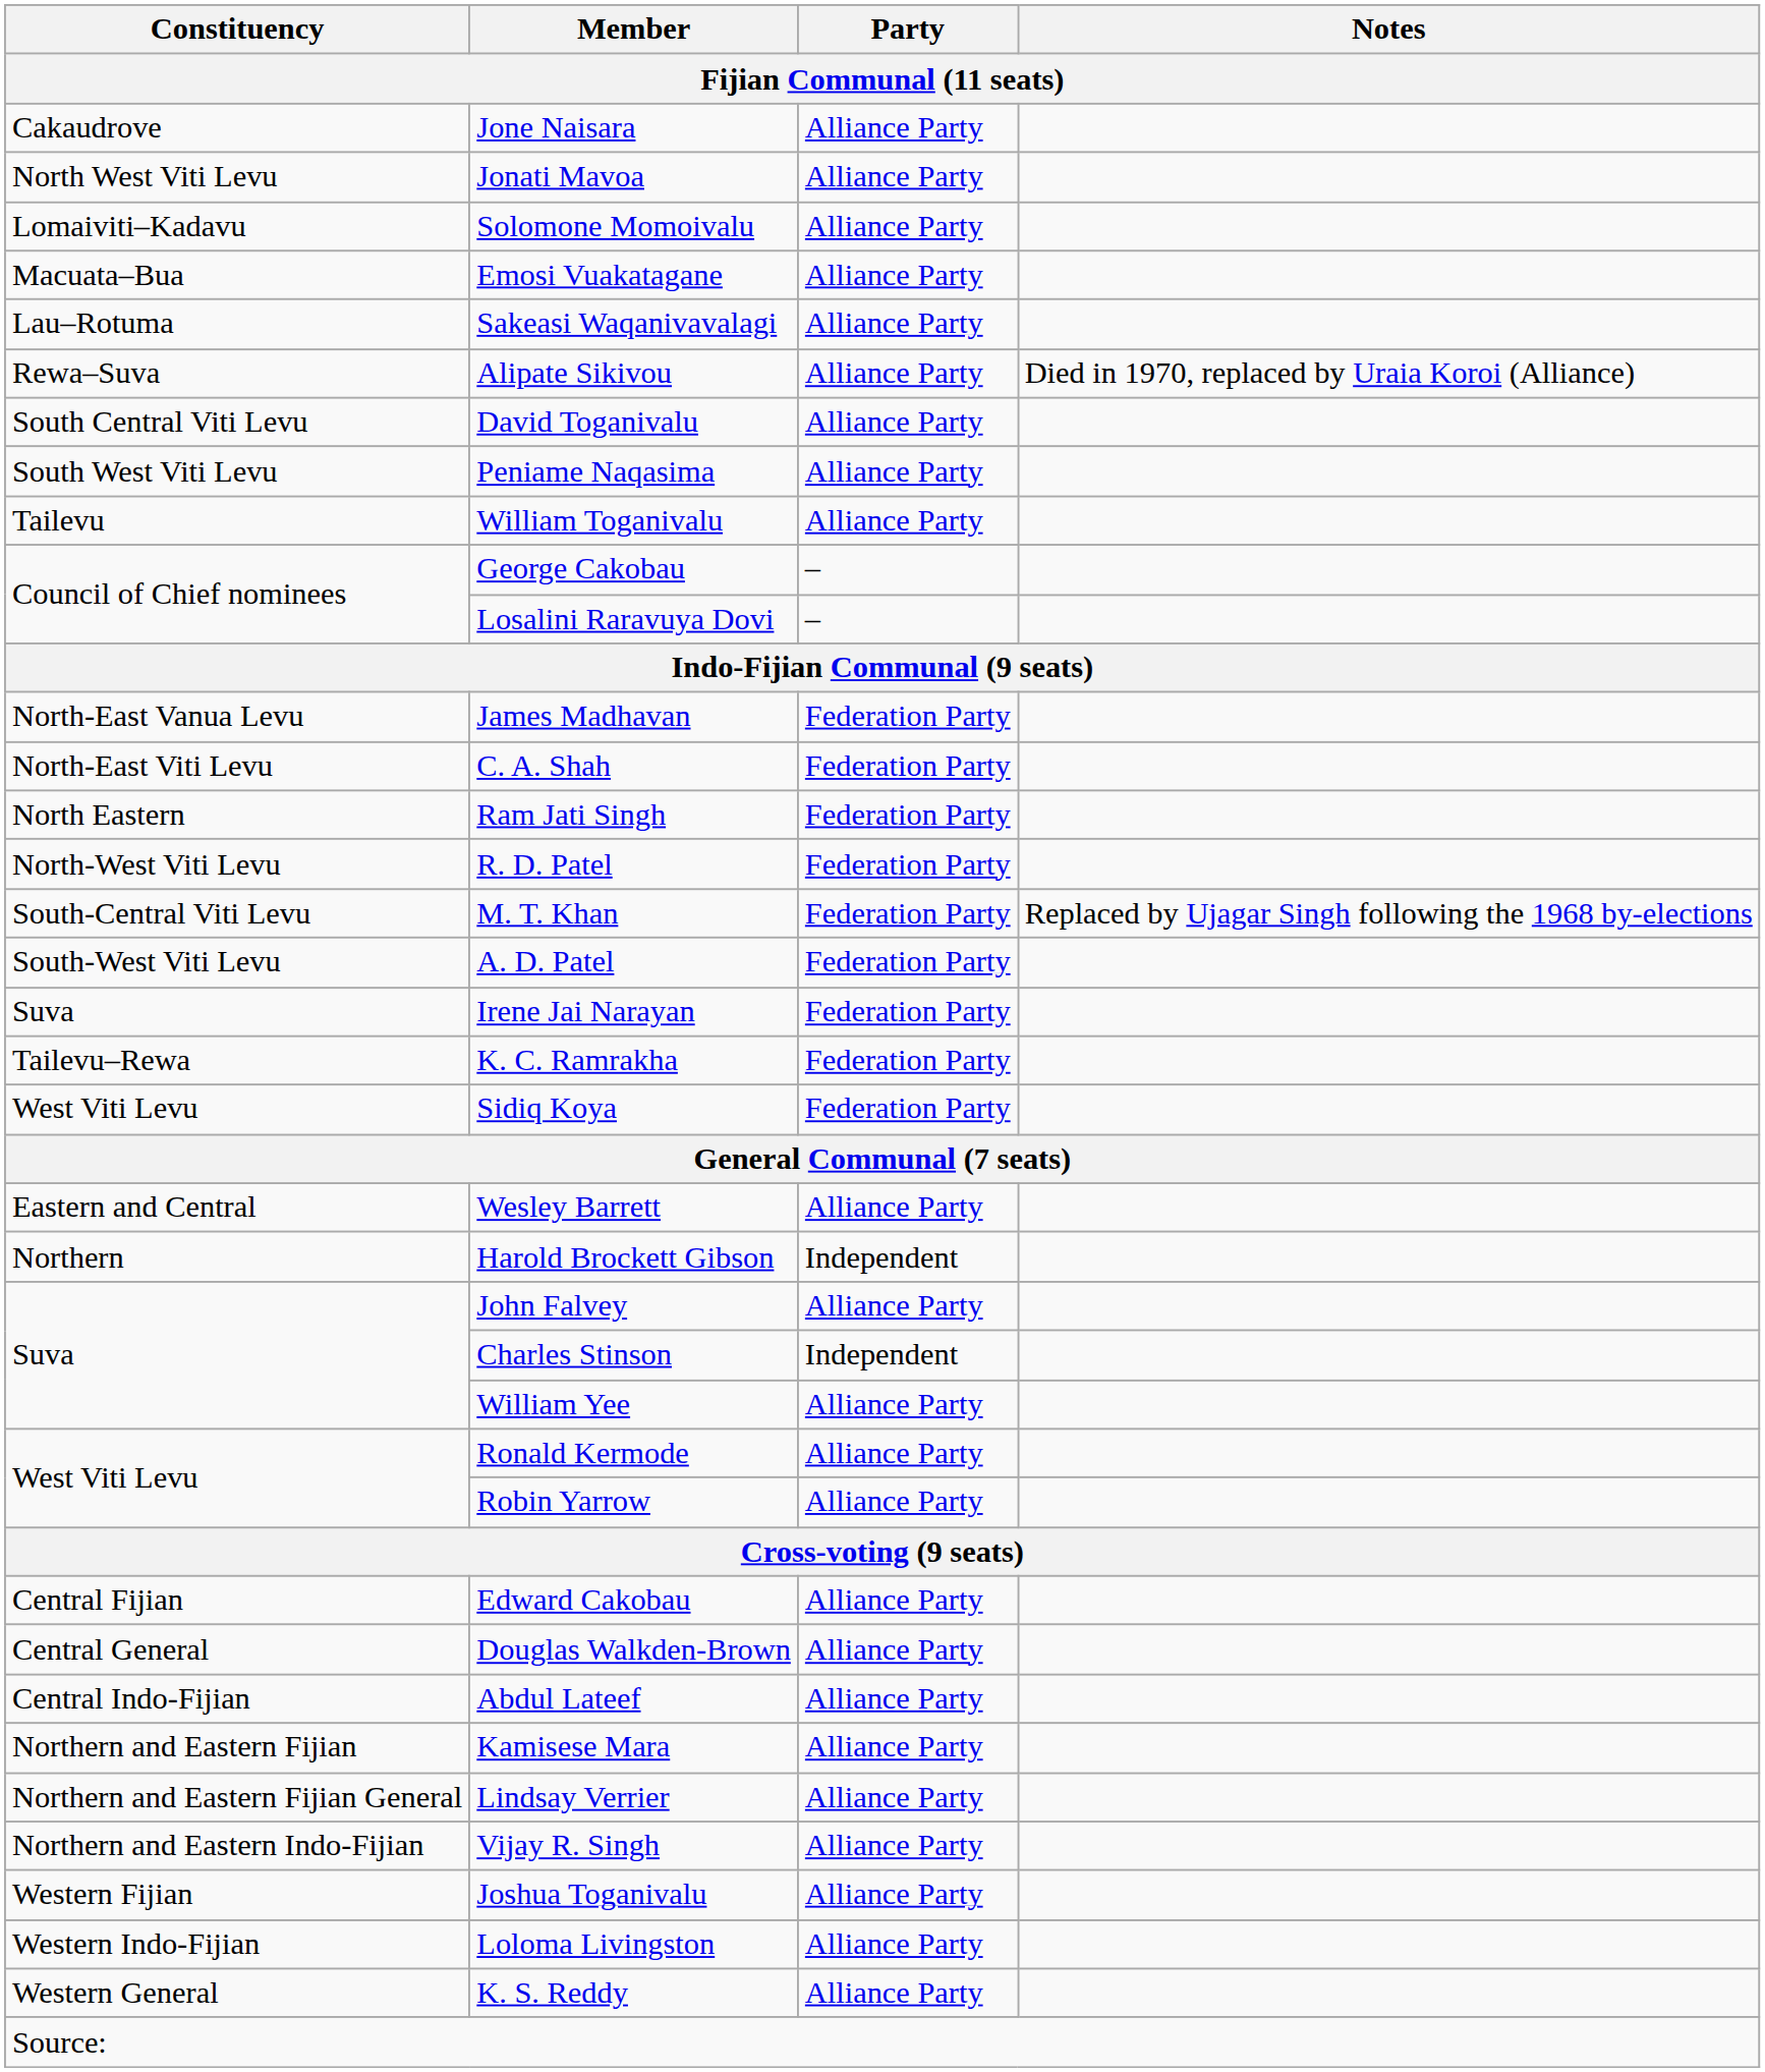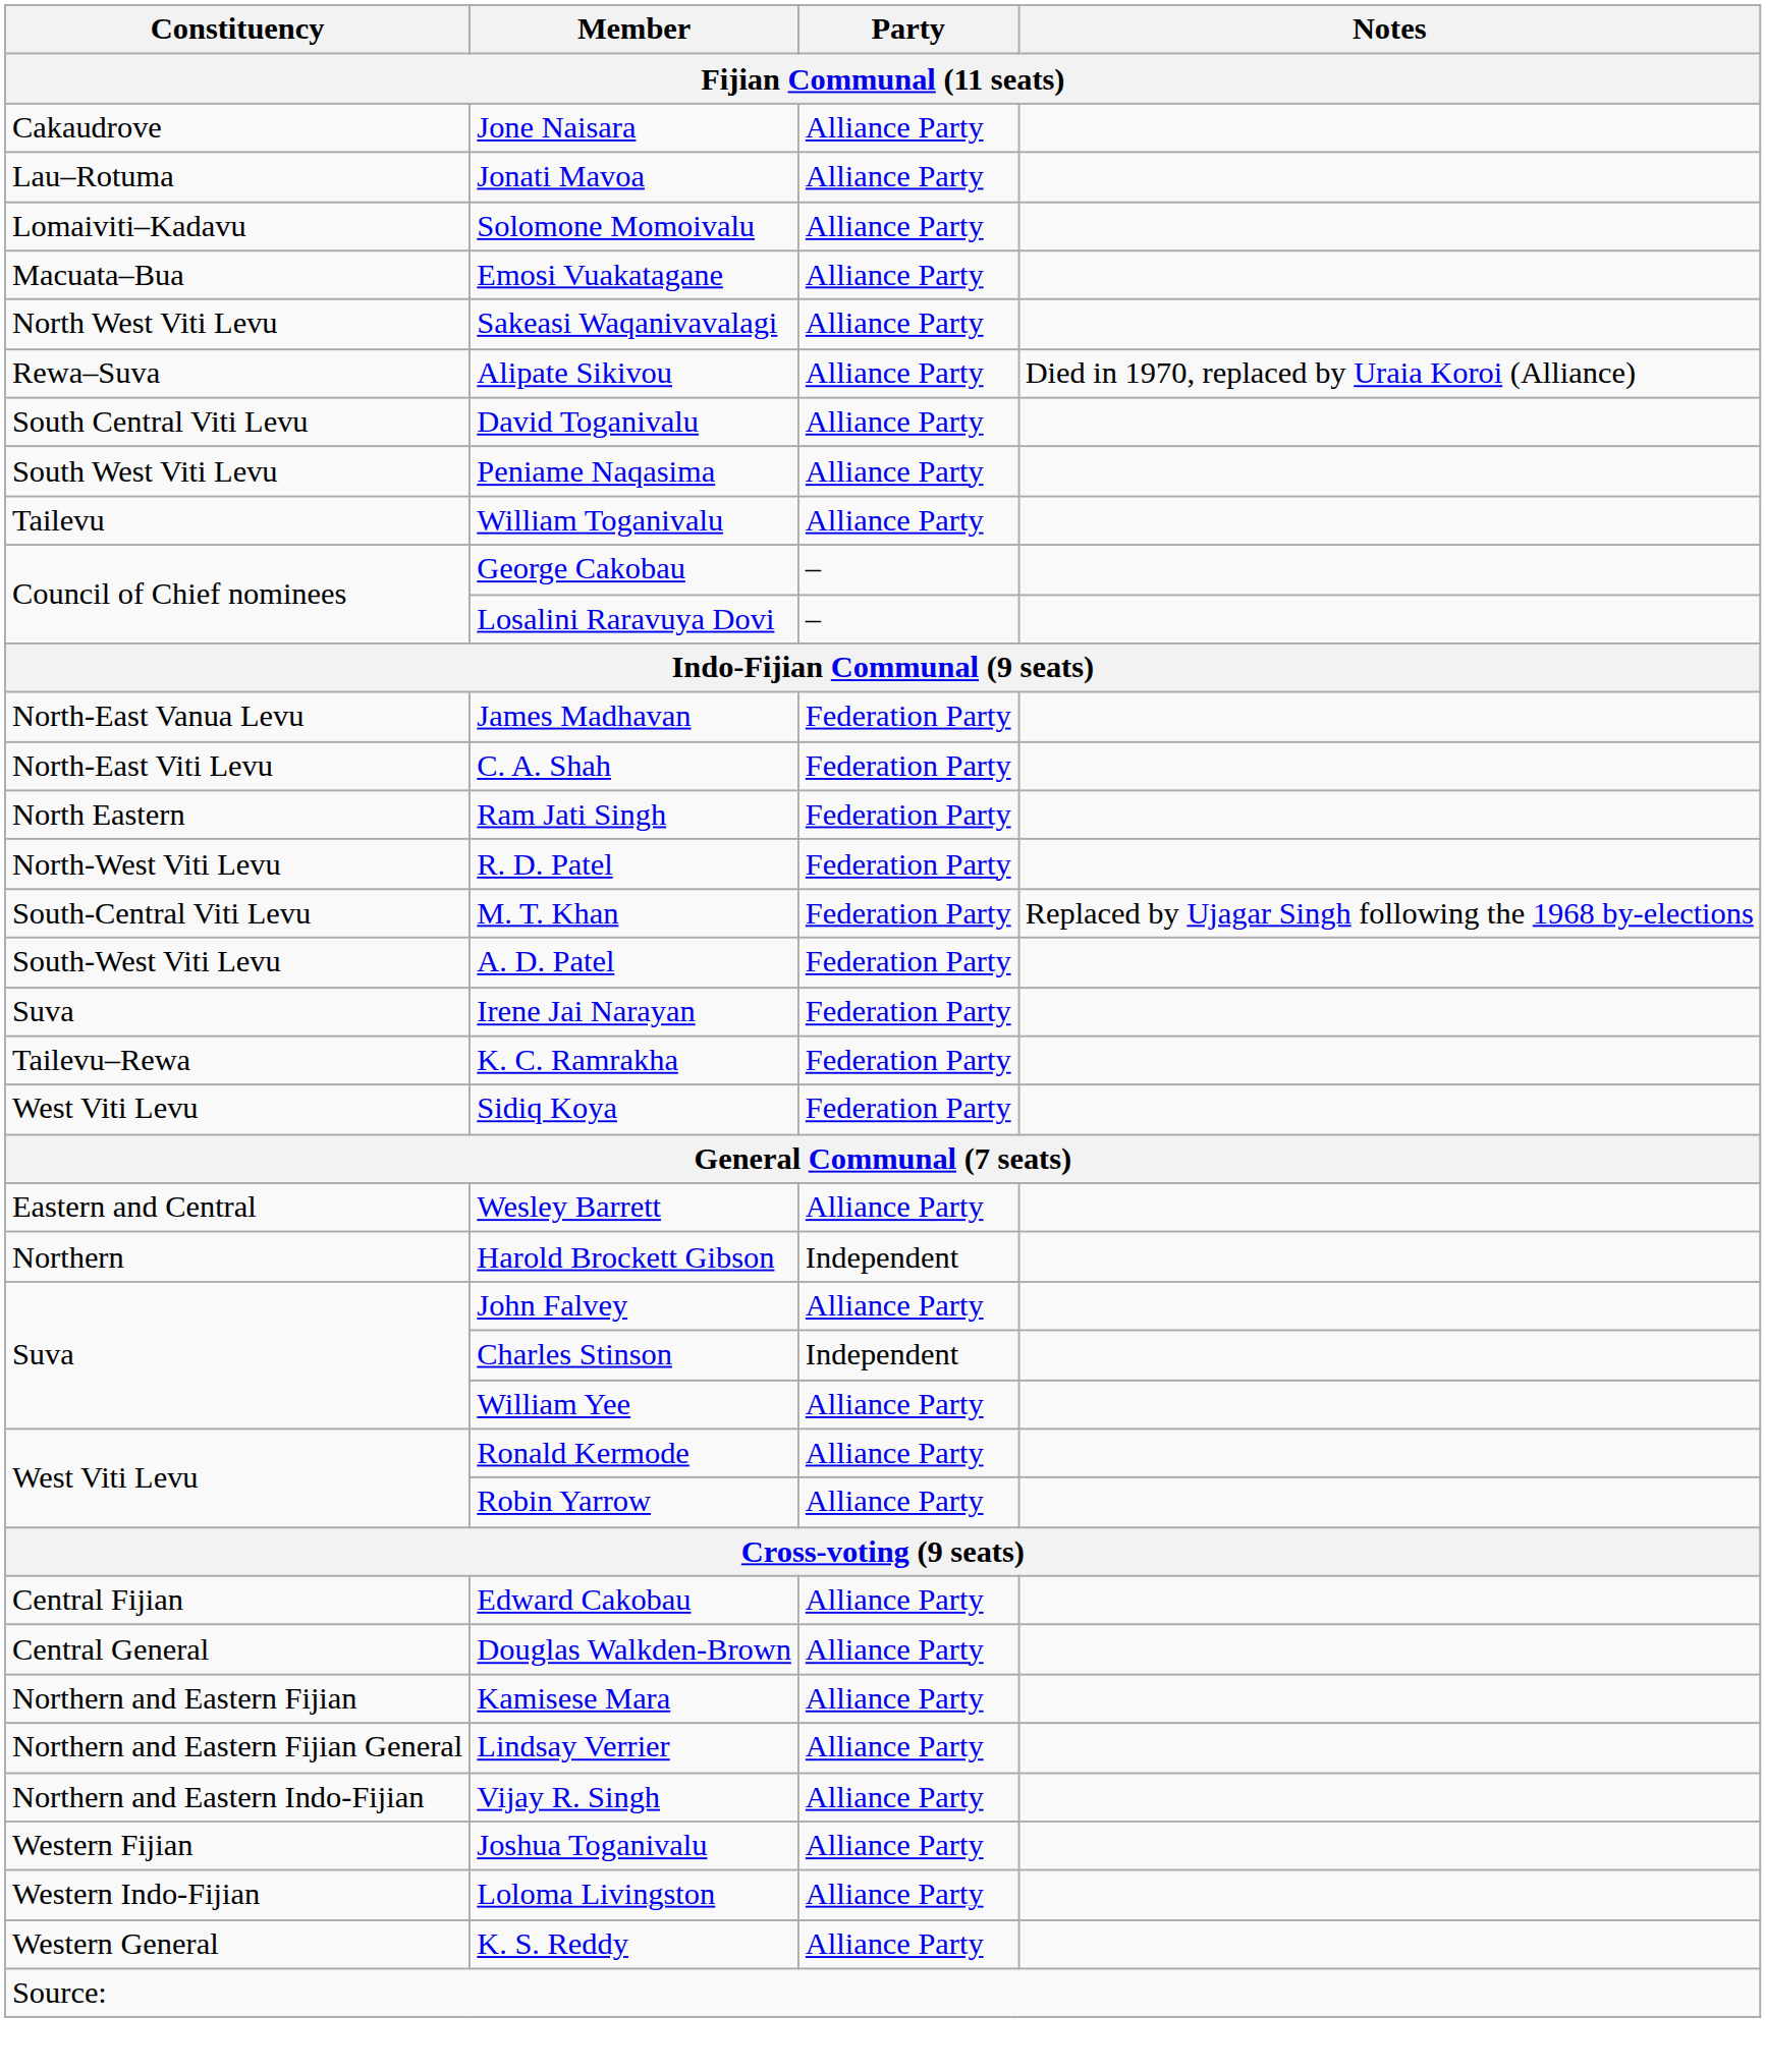 <table class=wikitable>
 <tr>
 <th>Constituency</th>
 <th>Member</th>
 <th>Party</th>
 <th>Notes</th>
 </tr>
 <tr>
 <th colspan=4>Fijian <a href='#'>Communal</a> (11 seats)</th>
 </tr>
 <tr>
 <td>Cakaudrove</td>
 <td><a href='#'>Jone Naisara</a></td>
 <td><a href='#'>Alliance Party</a></td>
 <td></td>
 </tr>
 <tr>
-<td>North West Viti Levu</td>
+<td>Lau–Rotuma</td>
 <td><a href='#'>Jonati Mavoa</a></td>
 <td><a href='#'>Alliance Party</a></td>
 <td></td>
 </tr>
 <tr>
 <td>Lomaiviti–Kadavu</td>
 <td><a href='#'>Solomone Momoivalu</a></td>
 <td><a href='#'>Alliance Party</a></td>
 <td></td>
 </tr>
 <tr>
 <td>Macuata–Bua</td>
 <td><a href='#'>Emosi Vuakatagane</a></td>
 <td><a href='#'>Alliance Party</a></td>
 <td></td>
 </tr>
 <tr>
-<td>Lau–Rotuma</td>
+<td>North West Viti Levu</td>
 <td><a href='#'>Sakeasi Waqanivavalagi</a></td>
 <td><a href='#'>Alliance Party</a></td>
 <td></td>
 </tr>
 <tr>
 <td>Rewa–Suva</td>
 <td><a href='#'>Alipate Sikivou</a></td>
 <td><a href='#'>Alliance Party</a></td>
 <td>Died in 1970, replaced by <a href='#'>Uraia Koroi</a> (Alliance)</td>
 </tr>
 <tr>
 <td>South Central Viti Levu</td>
 <td><a href='#'>David Toganivalu</a></td>
 <td><a href='#'>Alliance Party</a></td>
 <td></td>
 </tr>
 <tr>
 <td>South West Viti Levu</td>
 <td><a href='#'>Peniame Naqasima</a></td>
 <td><a href='#'>Alliance Party</a></td>
 <td></td>
 </tr>
 <tr>
 <td>Tailevu</td>
 <td><a href='#'>William Toganivalu</a></td>
 <td><a href='#'>Alliance Party</a></td>
 <td></td>
 </tr>
 <tr>
 <td rowspan=2>Council of Chief nominees</td>
 <td><a href='#'>George Cakobau</a></td>
 <td>–</td>
 <td></td>
 </tr>
 <tr>
 <td><a href='#'>Losalini Raravuya Dovi</a></td>
 <td>–</td>
 <td></td>
 </tr>
 <tr>
 <th colspan=4>Indo-Fijian <a href='#'>Communal</a> (9 seats)</th>
 </tr>
 <tr>
 <td>North-East Vanua Levu</td>
 <td><a href='#'>James Madhavan</a></td>
 <td><a href='#'>Federation Party</a></td>
 <td></td>
 </tr>
 <tr>
 <td>North-East Viti Levu</td>
 <td><a href='#'>C. A. Shah</a></td>
 <td><a href='#'>Federation Party</a></td>
 <td></td>
 </tr>
 <tr>
 <td>North Eastern</td>
 <td><a href='#'>Ram Jati Singh</a></td>
 <td><a href='#'>Federation Party</a></td>
 <td></td>
 </tr>
 <tr>
 <td>North-West Viti Levu</td>
 <td><a href='#'>R. D. Patel</a></td>
 <td><a href='#'>Federation Party</a></td>
 <td></td>
 </tr>
 <tr>
 <td>South-Central Viti Levu</td>
 <td><a href='#'>M. T. Khan</a></td>
 <td><a href='#'>Federation Party</a></td>
 <td>Replaced by <a href='#'>Ujagar Singh</a> following the <a href='#'>1968 by-elections</a></td>
 </tr>
 <tr>
 <td>South-West Viti Levu</td>
 <td><a href='#'>A. D. Patel</a></td>
 <td><a href='#'>Federation Party</a></td>
 <td></td>
 </tr>
 <tr>
 <td>Suva</td>
 <td><a href='#'>Irene Jai Narayan</a></td>
 <td><a href='#'>Federation Party</a></td>
 <td></td>
 </tr>
 <tr>
 <td>Tailevu–Rewa</td>
 <td><a href='#'>K. C. Ramrakha</a></td>
 <td><a href='#'>Federation Party</a></td>
 <td></td>
 </tr>
 <tr>
 <td>West Viti Levu</td>
 <td><a href='#'>Sidiq Koya</a></td>
 <td><a href='#'>Federation Party</a></td>
 <td></td>
 </tr>
 <tr>
 <th colspan=4>General <a href='#'>Communal</a> (7 seats)</th>
 </tr>
 <tr>
 <td>Eastern and Central</td>
 <td><a href='#'>Wesley Barrett</a></td>
 <td><a href='#'>Alliance Party</a></td>
 <td></td>
 </tr>
 <tr>
 <td>Northern</td>
 <td><a href='#'>Harold Brockett Gibson</a></td>
 <td>Independent</td>
 <td></td>
 </tr>
 <tr>
 <td rowspan=3>Suva</td>
 <td><a href='#'>John Falvey</a></td>
 <td><a href='#'>Alliance Party</a></td>
 <td></td>
 </tr>
 <tr>
 <td><a href='#'>Charles Stinson</a></td>
 <td>Independent</td>
 <td></td>
 </tr>
 <tr>
 <td><a href='#'>William Yee</a></td>
 <td><a href='#'>Alliance Party</a></td>
 <td></td>
 </tr>
 <tr>
 <td rowspan=2>West Viti Levu</td>
 <td><a href='#'>Ronald Kermode</a></td>
 <td><a href='#'>Alliance Party</a></td>
 <td></td>
 </tr>
 <tr>
 <td><a href='#'>Robin Yarrow</a></td>
 <td><a href='#'>Alliance Party</a></td>
 <td></td>
 </tr>
 <tr>
 <th colspan=4><a href='#'>Cross-voting</a> (9 seats)</th>
 </tr>
 <tr>
 <td>Central Fijian</td>
 <td><a href='#'>Edward Cakobau</a></td>
 <td><a href='#'>Alliance Party</a></td>
 <td></td>
 </tr>
 <tr>
 <td>Central General</td>
 <td><a href='#'>Douglas Walkden-Brown</a></td>
 <td><a href='#'>Alliance Party</a></td>
 <td></td>
 </tr>
 <tr>
-<td>Central Indo-Fijian</td>
-<td><a href='#'>Abdul Lateef</a></td>
-<td><a href='#'>Alliance Party</a></td>
-<td></td>
-</tr>
-<tr>
 <td>Northern and Eastern Fijian</td>
 <td><a href='#'>Kamisese Mara</a></td>
 <td><a href='#'>Alliance Party</a></td>
 <td></td>
 </tr>
 <tr>
 <td>Northern and Eastern Fijian General</td>
 <td><a href='#'>Lindsay Verrier</a></td>
 <td><a href='#'>Alliance Party</a></td>
 <td></td>
 </tr>
 <tr>
 <td>Northern and Eastern Indo-Fijian</td>
 <td><a href='#'>Vijay R. Singh</a></td>
 <td><a href='#'>Alliance Party</a></td>
 <td></td>
 </tr>
 <tr>
 <td>Western Fijian</td>
 <td><a href='#'>Joshua Toganivalu</a></td>
 <td><a href='#'>Alliance Party</a></td>
 <td></td>
 </tr>
 <tr>
 <td>Western Indo-Fijian</td>
 <td><a href='#'>Loloma Livingston</a></td>
 <td><a href='#'>Alliance Party</a></td>
 <td></td>
 </tr>
 <tr>
 <td>Western General</td>
 <td><a href='#'>K. S. Reddy</a></td>
 <td><a href='#'>Alliance Party</a></td>
 <td></td>
 </tr>
 <tr>
 <td colspan=4>Source: </td>
 </tr>
 </table>
